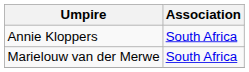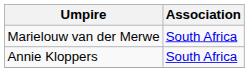 <table class="wikitable collapsible">
 <tr>
 <th>Umpire</th>
 <th>Association</th>
 </tr>
 <tr>
-<td>Annie Kloppers</td>
+<td>Marielouw van der Merwe</td>
 <td><a href='#'>South Africa</a></td>
 </tr>
 <tr>
-<td>Marielouw van der Merwe</td>
+<td>Annie Kloppers</td>
 <td><a href='#'>South Africa</a></td>
 </tr>
 <tr>
 </tr>
 </table>
